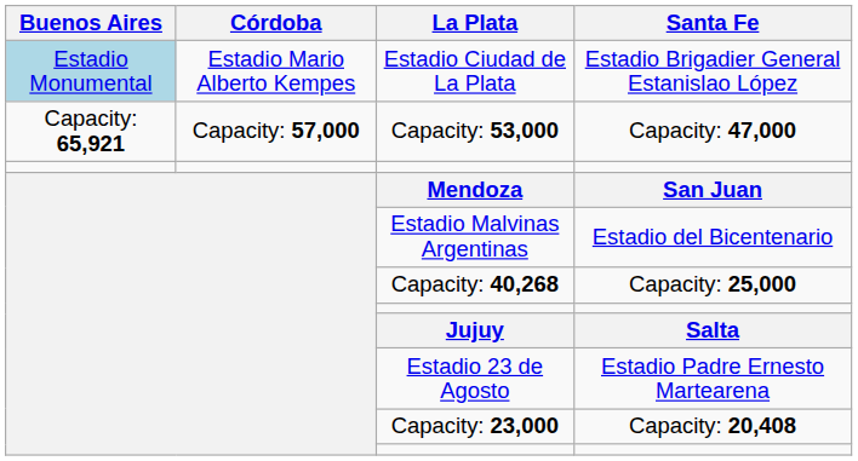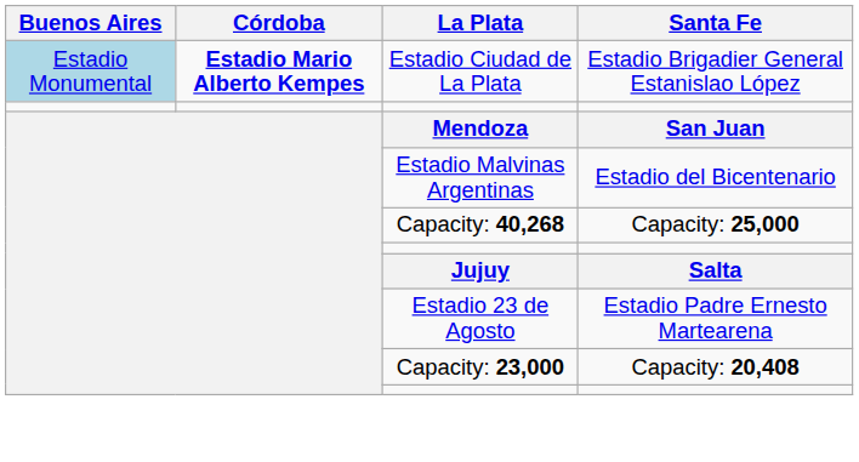 <table class="wikitable" style="text-align:center">
 <tr>
 <th><a href='#'>Buenos Aires</a></th>
 <th><a href='#'>Córdoba</a></th>
 <th><a href='#'>La Plata</a></th>
 <th><a href='#'>Santa Fe</a></th>
 </tr>
 <tr>
 <td style="background: lightblue;"><a href='#'>Estadio Monumental</a></td>
-<td><a href='#'>Estadio Mario Alberto Kempes</a></td>
+<td><strong><a href='#'>Estadio Mario Alberto Kempes</a></strong></td>
 <td><a href='#'>Estadio Ciudad de La Plata</a></td>
 <td><a href='#'>Estadio Brigadier General Estanislao López</a></td>
-</tr>
-<tr>
-<td>Capacity: <strong>65,921</strong></td>
-<td>Capacity: <strong>57,000</strong></td>
-<td>Capacity: <strong>53,000</strong></td>
-<td>Capacity: <strong>47,000</strong></td>
 </tr>
 <tr>
 <td></td>
 <td></td>
 <td></td>
 <td></td>
 </tr>
 <tr>
 <th colspan="2" rowspan="8"></th>
 <th><a href='#'>Mendoza</a></th>
 <th><a href='#'>San Juan</a></th>
 </tr>
 <tr>
 <td><a href='#'>Estadio Malvinas Argentinas</a></td>
 <td><a href='#'>Estadio del Bicentenario</a></td>
 </tr>
 <tr>
 <td>Capacity: <strong>40,268</strong></td>
 <td>Capacity: <strong>25,000</strong></td>
 </tr>
 <tr>
 <td></td>
 <td></td>
 </tr>
 <tr>
 <th><a href='#'>Jujuy</a></th>
 <th><a href='#'>Salta</a></th>
 </tr>
 <tr>
 <td><a href='#'>Estadio 23 de Agosto</a></td>
 <td><a href='#'>Estadio Padre Ernesto Martearena</a></td>
 </tr>
 <tr>
 <td>Capacity: <strong>23,000</strong></td>
 <td>Capacity: <strong>20,408</strong></td>
 </tr>
 <tr>
 <td></td>
 <td></td>
 </tr>
 </table>
